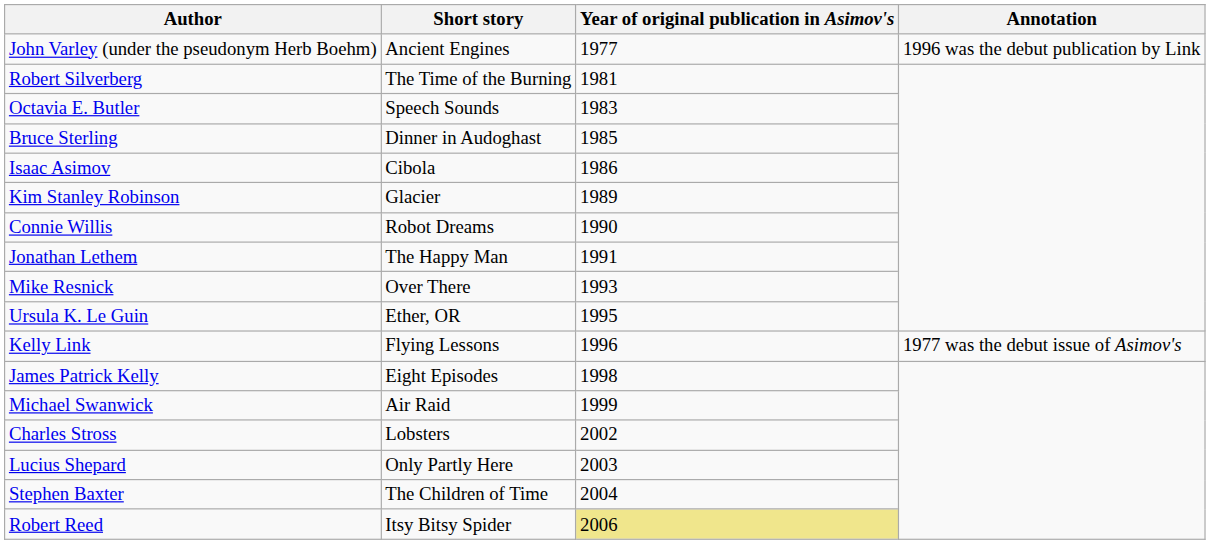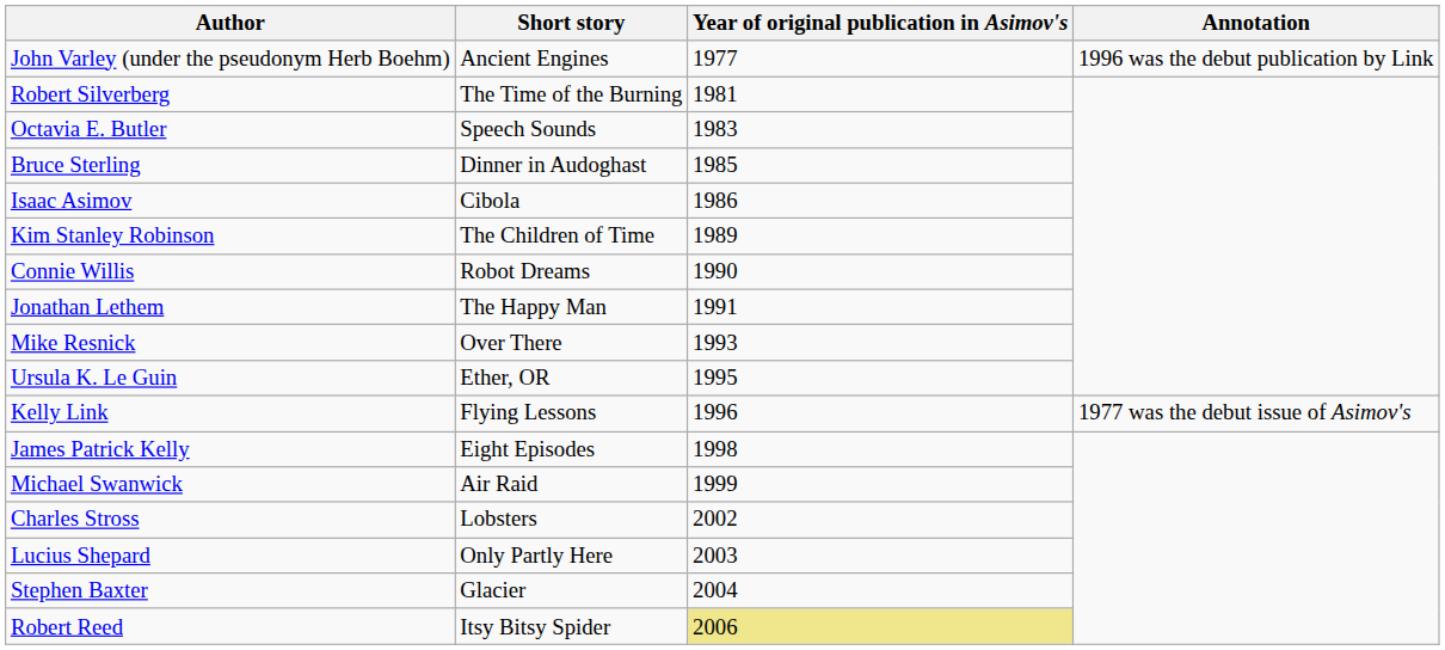 <table class="wikitable">
 <tr>
 <th>Author</th>
 <th>Short story</th>
 <th>Year of original publication in <em>Asimov's</em></th>
 <th>Annotation</th>
 </tr>
 <tr>
 <td><a href='#'>John Varley</a> (under the pseudonym Herb Boehm)</td>
 <td>Ancient Engines</td>
 <td>1977</td>
 <td>1996 was the debut publication by Link</td>
 </tr>
 <tr>
 <td><a href='#'>Robert Silverberg</a></td>
 <td>The Time of the Burning</td>
 <td>1981</td>
 <td rowspan=9></td>
 </tr>
 <tr>
 <td><a href='#'>Octavia E. Butler</a></td>
 <td>Speech Sounds</td>
 <td>1983</td>
 </tr>
 <tr>
 <td><a href='#'>Bruce Sterling</a></td>
 <td>Dinner in Audoghast</td>
 <td>1985</td>
 </tr>
 <tr>
 <td><a href='#'>Isaac Asimov</a></td>
 <td>Cibola</td>
 <td>1986</td>
 </tr>
 <tr>
 <td><a href='#'>Kim Stanley Robinson</a></td>
-<td>Glacier</td>
+<td>The Children of Time</td>
 <td>1989</td>
 </tr>
 <tr>
 <td><a href='#'>Connie Willis</a></td>
 <td>Robot Dreams</td>
 <td>1990</td>
 </tr>
 <tr>
 <td><a href='#'>Jonathan Lethem</a></td>
 <td>The Happy Man</td>
 <td>1991</td>
 </tr>
 <tr>
 <td><a href='#'>Mike Resnick</a></td>
 <td>Over There</td>
 <td>1993</td>
 </tr>
 <tr>
 <td><a href='#'>Ursula K. Le Guin</a></td>
 <td>Ether, OR</td>
 <td>1995</td>
 </tr>
 <tr>
 <td><a href='#'>Kelly Link</a></td>
 <td>Flying Lessons</td>
 <td>1996</td>
 <td>1977 was the debut issue of <em>Asimov's</em></td>
 </tr>
 <tr>
 <td><a href='#'>James Patrick Kelly</a></td>
 <td>Eight Episodes</td>
 <td>1998</td>
 <td rowspan=7></td>
 </tr>
 <tr>
 <td><a href='#'>Michael Swanwick</a></td>
 <td>Air Raid</td>
 <td>1999</td>
 </tr>
 <tr>
 <td><a href='#'>Charles Stross</a></td>
 <td>Lobsters</td>
 <td>2002</td>
 </tr>
 <tr>
 <td><a href='#'>Lucius Shepard</a></td>
 <td>Only Partly Here</td>
 <td>2003</td>
 </tr>
 <tr>
 <td><a href='#'>Stephen Baxter</a></td>
-<td>The Children of Time</td>
+<td>Glacier</td>
 <td>2004</td>
 </tr>
 <tr>
 <td><a href='#'>Robert Reed</a></td>
 <td>Itsy Bitsy Spider</td>
 <td style="background: khaki;">2006</td>
 </tr>
 </table>
